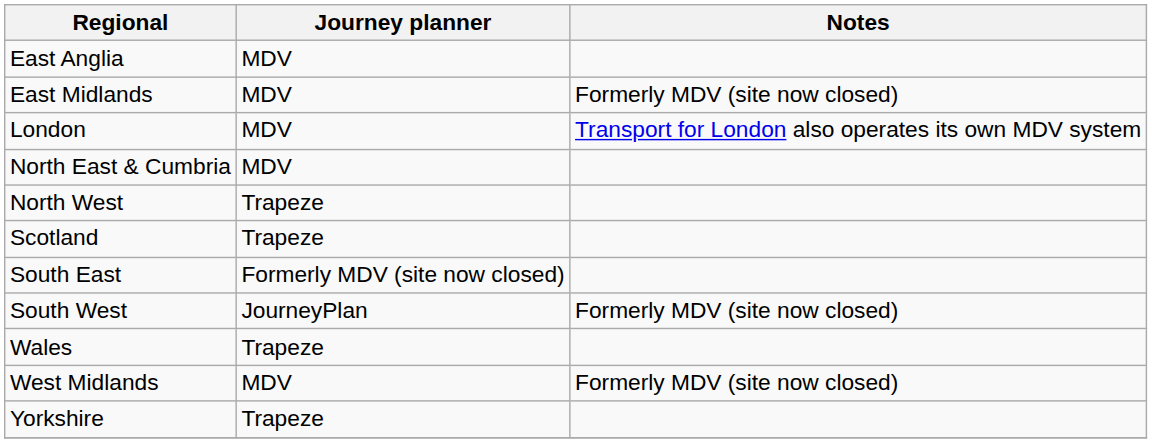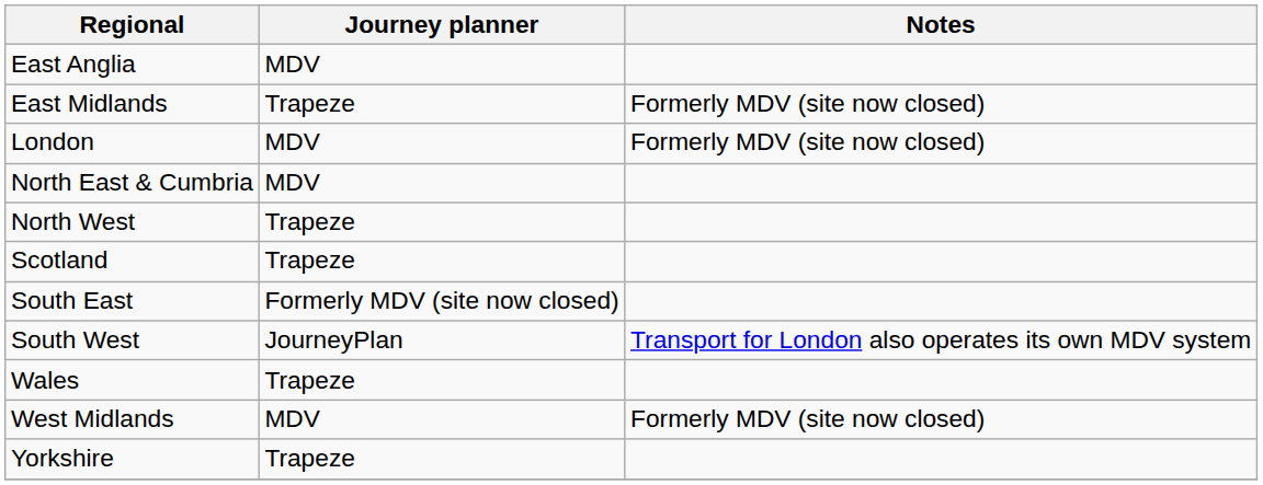 <table class="wikitable unsortable">
 <tr>
 <th>Regional</th>
 <th>Journey planner</th>
 <th>Notes</th>
 </tr>
 <tr>
 <td>East Anglia</td>
 <td>MDV</td>
 <td></td>
 </tr>
 <tr>
 <td>East Midlands</td>
-<td>MDV</td>
+<td>Trapeze</td>
 <td>Formerly MDV (site now closed)</td>
 </tr>
 <tr>
 <td>London</td>
 <td>MDV</td>
-<td><a href='#'>Transport for London</a> also operates its own MDV system</td>
+<td>Formerly MDV (site now closed)</td>
 </tr>
 <tr>
 <td>North East & Cumbria</td>
 <td>MDV</td>
 <td></td>
 </tr>
 <tr>
 <td>North West</td>
 <td>Trapeze</td>
 <td></td>
 </tr>
 <tr>
 <td>Scotland</td>
 <td>Trapeze</td>
 <td></td>
 </tr>
 <tr>
 <td>South East</td>
 <td>Formerly MDV (site now closed)</td>
 <td></td>
 </tr>
 <tr>
 <td>South West</td>
 <td>JourneyPlan</td>
-<td>Formerly MDV (site now closed)</td>
+<td><a href='#'>Transport for London</a> also operates its own MDV system</td>
 </tr>
 <tr>
 <td>Wales</td>
 <td>Trapeze</td>
 <td></td>
 </tr>
 <tr>
 <td>West Midlands</td>
 <td>MDV</td>
 <td>Formerly MDV (site now closed)</td>
 </tr>
 <tr>
 <td>Yorkshire</td>
 <td>Trapeze</td>
 <td></td>
 </tr>
 <tr>
 </tr>
 </table>
